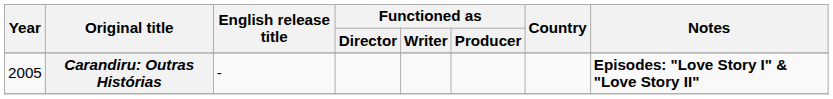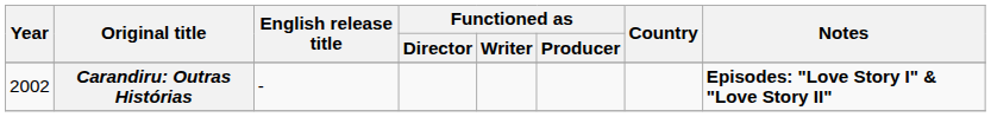 <table class="wikitable plainrowheaders sortable">
 <tr>
 <th rowspan="2" scope="col">Year</th>
 <th rowspan="2" scope="col">Original title</th>
 <th rowspan="2" scope="col">English release title</th>
 <th colspan="3">Functioned as</th>
 <th rowspan="2">Country</th>
 <th rowspan="2" scope="col">Notes</th>
 </tr>
 <tr>
 <th>Director</th>
 <th>Writer</th>
 <th>Producer</th>
 </tr>
 <tr>
 </tr>
 <tr>
-<td style="text-align:center;">2005</td>
+<td style="text-align:center;">2002</td>
 <th scope="row"><em>Carandiru: Outras Histórias</em></th>
 <td>-</td>
 <td></td>
 <td></td>
 <td></td>
 <td></td>
 <td><strong>Episodes: "Love Story I" & "Love Story II"</strong></td>
 </tr>
 <tr>
 </tr>
 </table>
